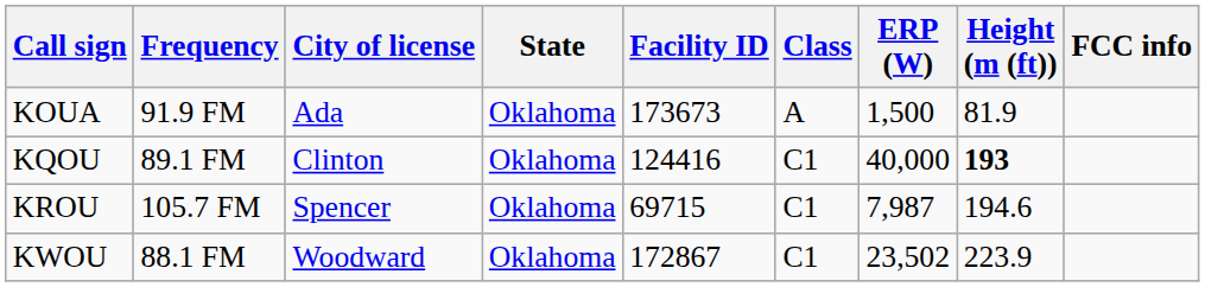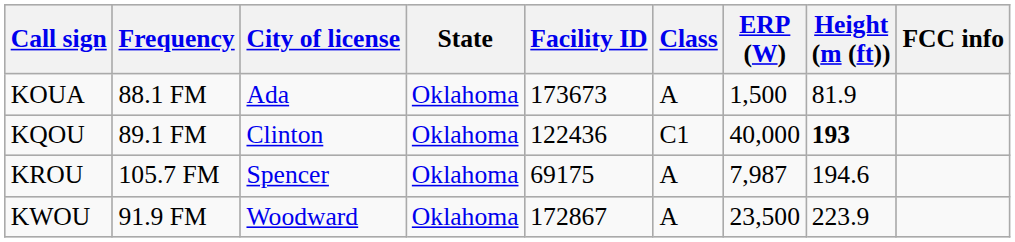 <table class="wikitable sortable">
 <tr>
 <th><a href='#'>Call sign</a></th>
 <th data-sort-type="number"><a href='#'>Frequency</a></th>
 <th><a href='#'>City of license</a></th>
 <th>State</th>
 <th><a href='#'>Facility ID</a></th>
 <th><a href='#'>Class</a></th>
 <th data-sort-type="number"><a href='#'>ERP</a><br>(<a href='#'>W</a>)</th>
 <th data-sort-type="number"><a href='#'>Height</a><br>(<a href='#'>m</a> (<a href='#'>ft</a>))</th>
 <th class="unsortable">FCC info</th>
 </tr>
 <tr>
 <td>KOUA</td>
-<td>91.9 FM</td>
+<td>88.1 FM</td>
 <td><a href='#'>Ada</a></td>
 <td><a href='#'>Oklahoma</a></td>
 <td>173673</td>
 <td>A</td>
 <td>1,500</td>
 <td>81.9</td>
 <td></td>
 </tr>
 <tr>
 <td>KQOU</td>
 <td>89.1 FM</td>
 <td><a href='#'>Clinton</a></td>
 <td><a href='#'>Oklahoma</a></td>
-<td>124416</td>
+<td>122436</td>
 <td>C1</td>
 <td>40,000</td>
 <td><strong>193</strong></td>
 <td></td>
 </tr>
 <tr>
 <td>KROU</td>
 <td>105.7 FM</td>
 <td><a href='#'>Spencer</a></td>
 <td><a href='#'>Oklahoma</a></td>
-<td>69715</td>
-<td>C1</td>
+<td>69175</td>
+<td>A</td>
 <td>7,987</td>
 <td>194.6</td>
 <td></td>
 </tr>
 <tr>
 <td>KWOU</td>
-<td>88.1 FM</td>
+<td>91.9 FM</td>
 <td><a href='#'>Woodward</a></td>
 <td><a href='#'>Oklahoma</a></td>
 <td>172867</td>
-<td>C1</td>
-<td>23,502</td>
+<td>A</td>
+<td>23,500</td>
 <td>223.9</td>
 <td></td>
 </tr>
 </table>
